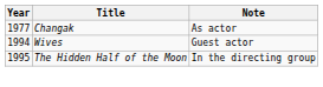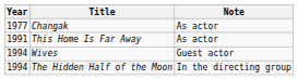 <table class="wikitable">
 <tr>
 <th>Year</th>
 <th>Title</th>
 <th>Note</th>
 </tr>
 <tr>
 <td>1977</td>
 <td><em>Changak</em></td>
 <td>As actor</td>
 </tr>
 <tr>
+<td>1991</td>
+<td><em>This Home Is Far Away</em></td>
+<td>As actor</td>
+</tr>
+<tr>
 <td>1994</td>
 <td><em>Wives</em></td>
 <td>Guest actor</td>
 </tr>
 <tr>
-<td>1995</td>
+<td>1994</td>
 <td><em>The Hidden Half of the Moon</em></td>
 <td>In the directing group</td>
 </tr>
 </table>
